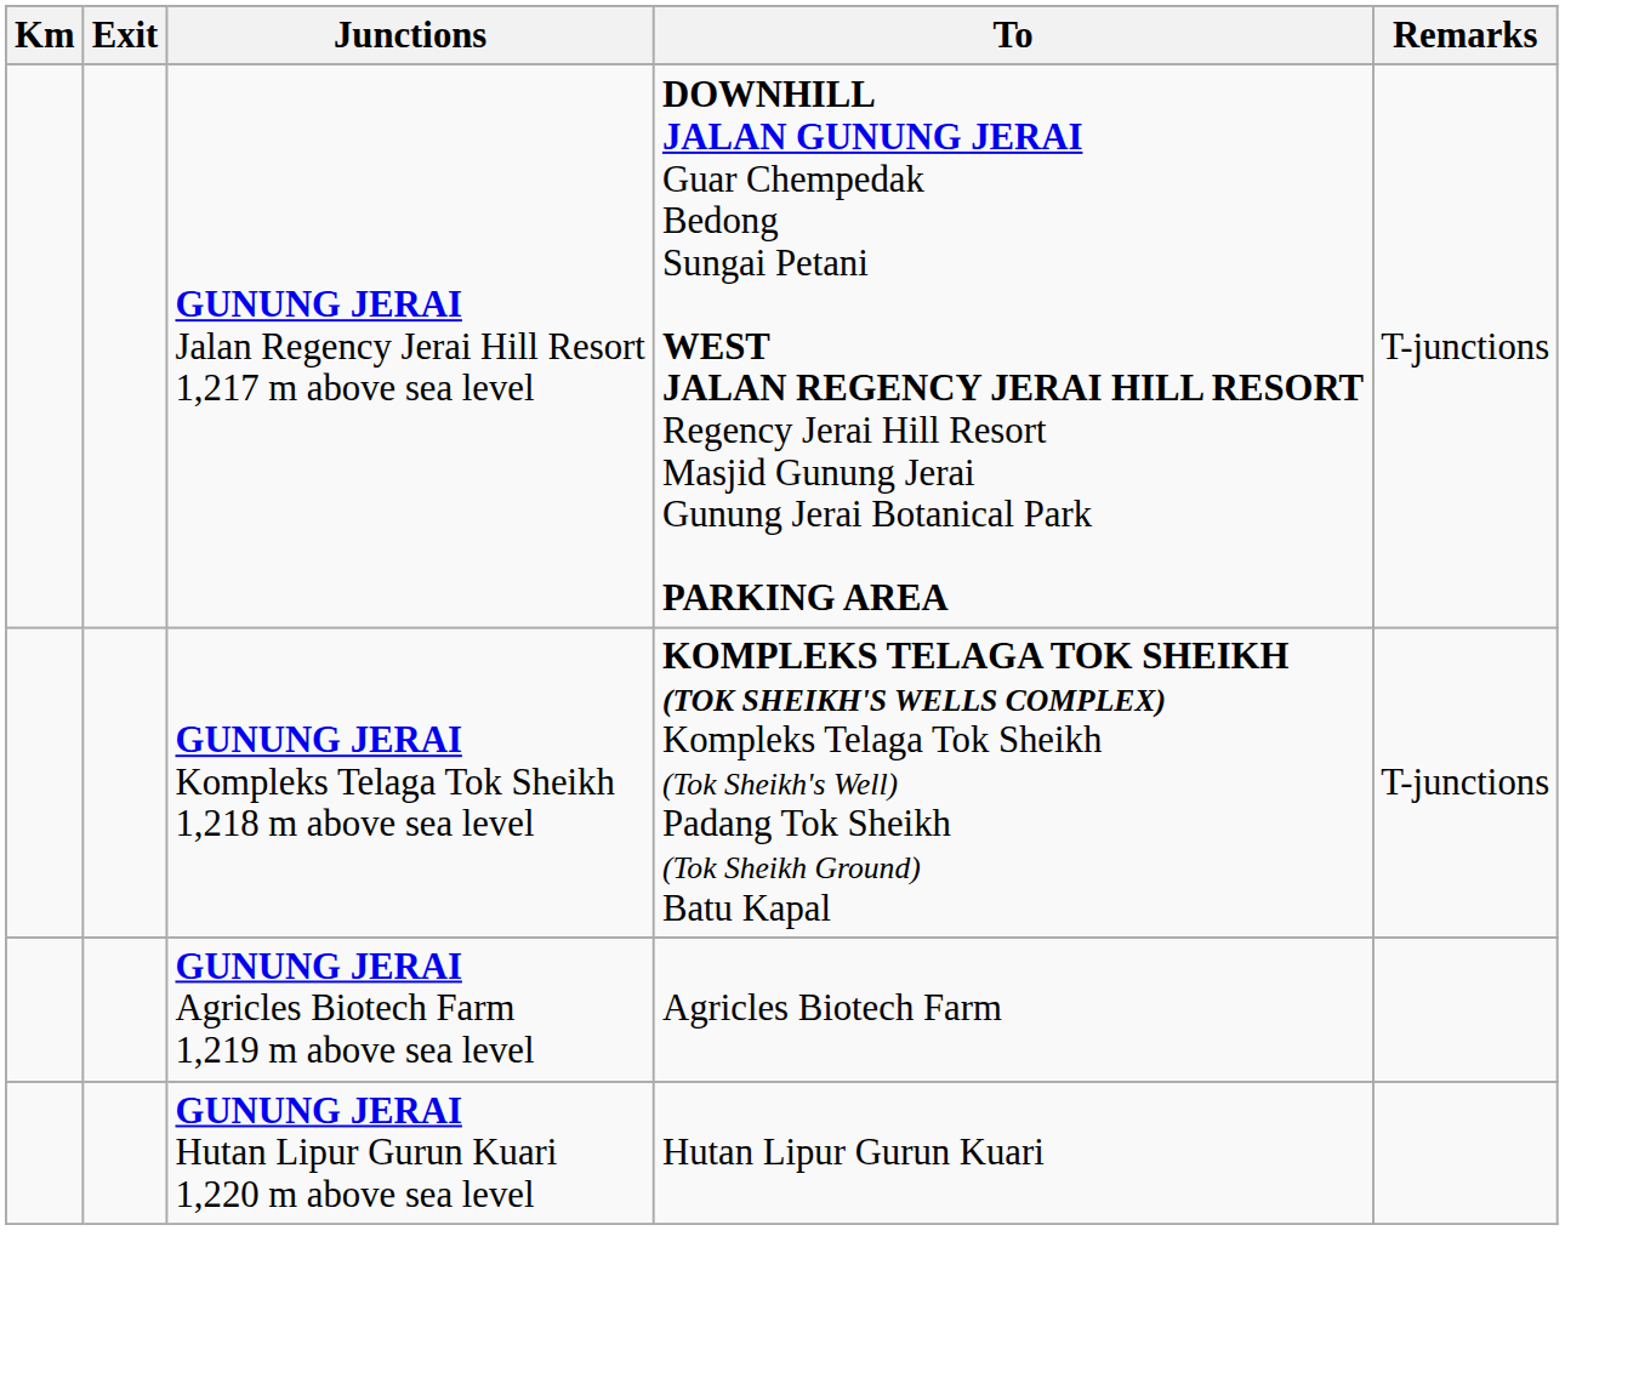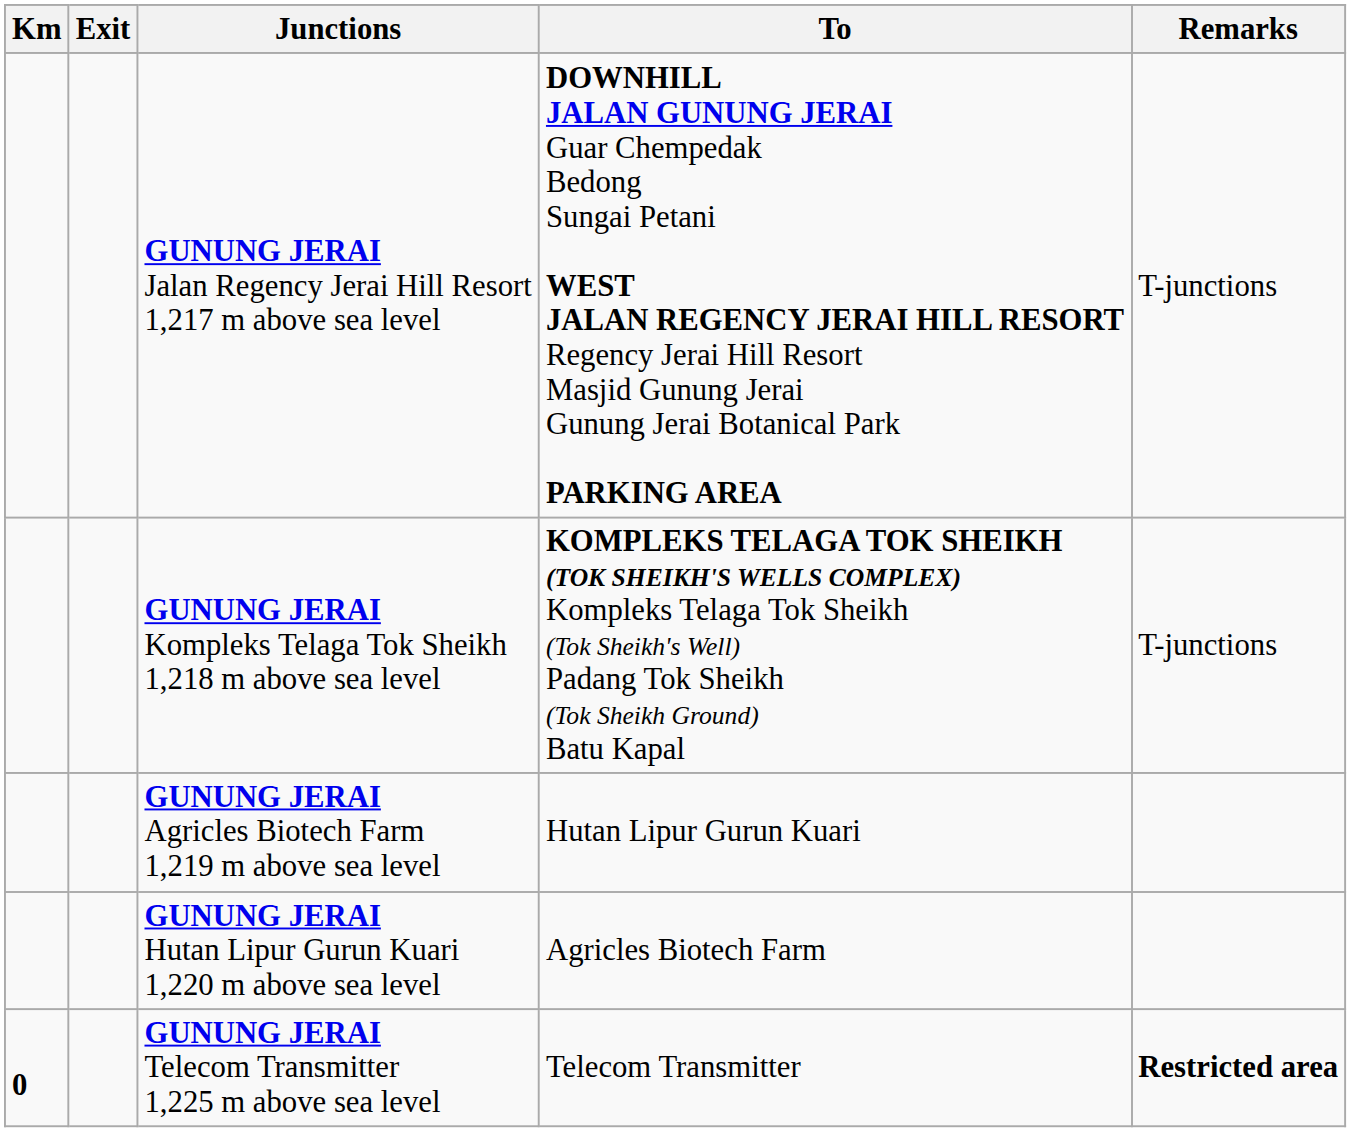 <table class="wikitable">
 <tr>
 <th>Km</th>
 <th>Exit</th>
 <th>Junctions</th>
 <th>To</th>
 <th>Remarks</th>
 </tr>
 <tr>
 <td></td>
 <td></td>
 <td><strong><a href='#'>GUNUNG JERAI</a></strong><br>Jalan Regency Jerai Hill Resort<br>1,217 m above sea level</td>
 <td><strong>DOWNHILL</strong><br> <strong><a href='#'>JALAN GUNUNG JERAI</a></strong><br>Guar Chempedak<br>Bedong<br>Sungai Petani<br><br><strong>WEST</strong><br><strong>JALAN REGENCY JERAI HILL RESORT</strong><br>Regency Jerai Hill Resort<br>Masjid Gunung Jerai <br>Gunung Jerai Botanical Park<br><br> <strong>PARKING AREA</strong><br>  </td>
 <td>T-junctions</td>
 </tr>
 <tr>
 <td></td>
 <td></td>
 <td><strong><a href='#'>GUNUNG JERAI</a></strong><br>Kompleks Telaga Tok Sheikh<br>1,218 m above sea level</td>
 <td><strong>KOMPLEKS TELAGA TOK SHEIKH</strong><br><small><strong><em>(TOK SHEIKH'S WELLS COMPLEX)</em></strong></small><br>Kompleks Telaga Tok Sheikh<br><small><em>(Tok Sheikh's Well)</em></small><br>Padang Tok Sheikh<br><small><em>(Tok Sheikh Ground)</em></small><br>Batu Kapal<br>      </td>
 <td>T-junctions</td>
 </tr>
 <tr>
 <td></td>
 <td></td>
 <td><strong><a href='#'>GUNUNG JERAI</a></strong><br>Agricles Biotech Farm<br>1,219 m above sea level</td>
-<td>Agricles Biotech Farm</td>
+<td>Hutan Lipur Gurun Kuari</td>
 <td></td>
 </tr>
 <tr>
 <td></td>
 <td></td>
 <td><strong><a href='#'>GUNUNG JERAI</a></strong><br>Hutan Lipur Gurun Kuari<br>1,220 m above sea level</td>
-<td>Hutan Lipur Gurun Kuari</td>
+<td>Agricles Biotech Farm</td>
 <td></td>
 </tr>
+<tr>
+<td><br><strong>0</strong></td>
+<td></td>
+<td><strong><a href='#'>GUNUNG JERAI</a></strong><br>Telecom Transmitter<br>1,225 m above sea level</td>
+<td>Telecom Transmitter</td>
+<td><strong><span>Restricted area</span></strong></td>
+</tr>
 </table>
